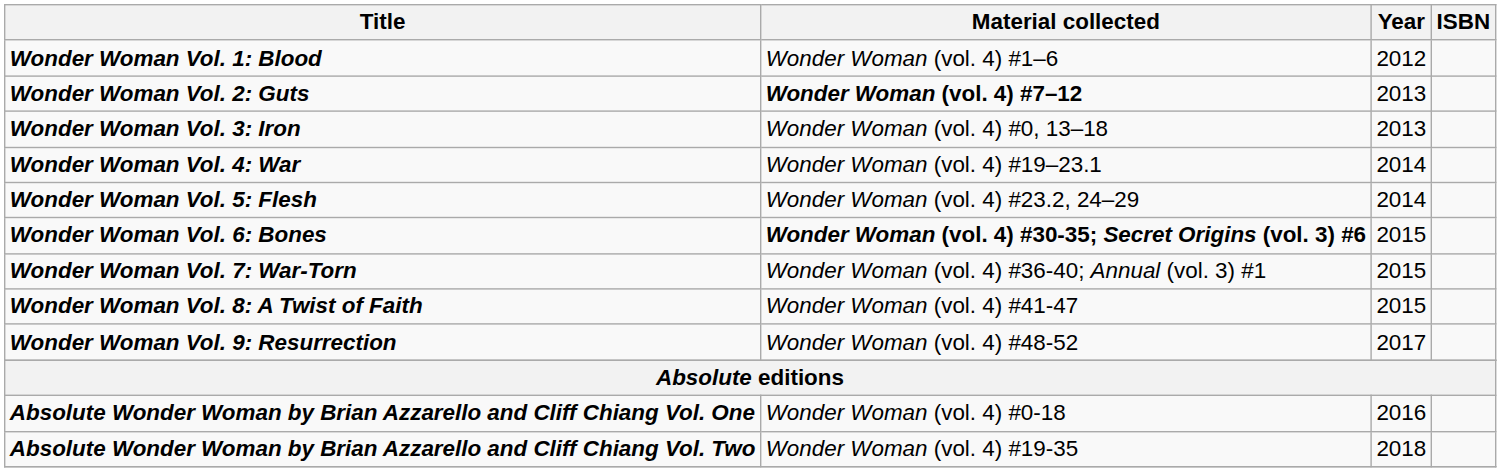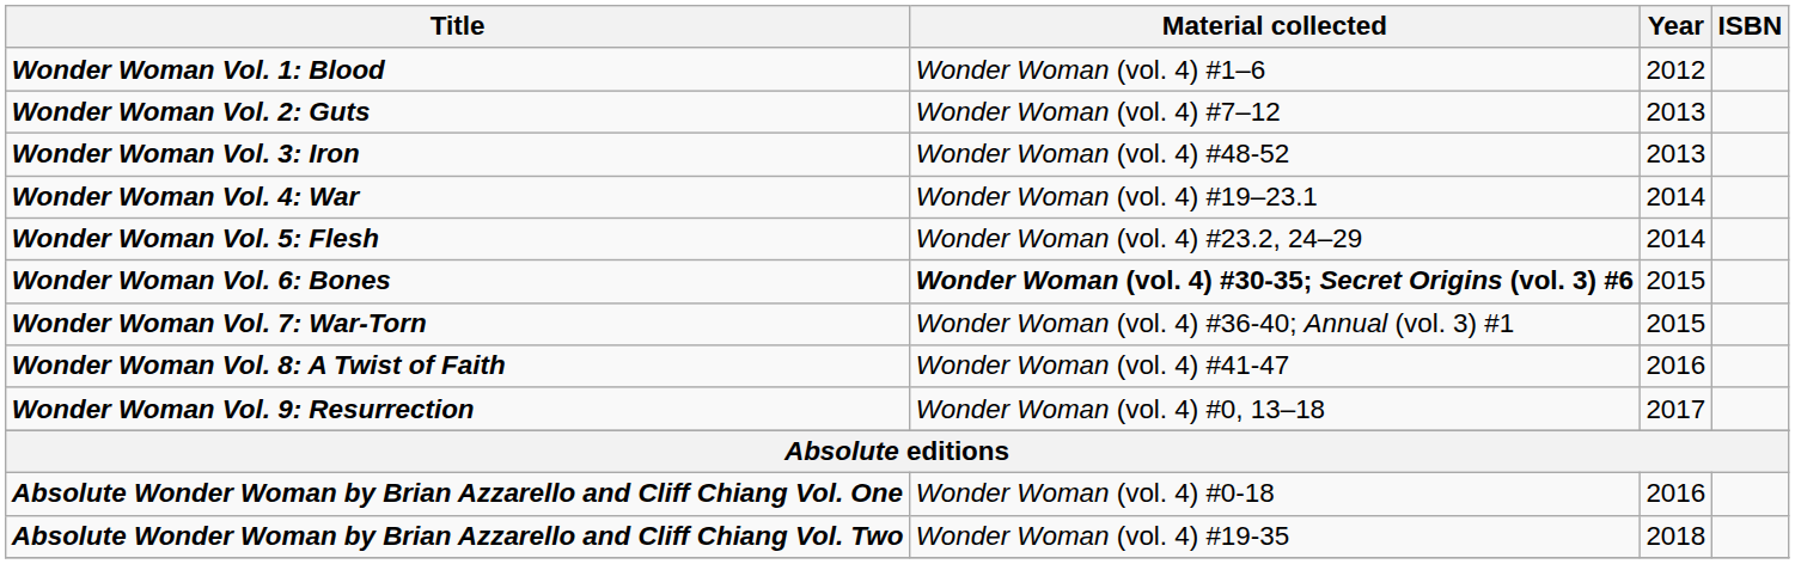 <table class="wikitable sortable">
 <tr>
 <th>Title</th>
 <th>Material collected</th>
 <th>Year</th>
 <th>ISBN</th>
 </tr>
 <tr>
 <td><strong><em>Wonder Woman Vol. 1: Blood</em></strong></td>
 <td><em>Wonder Woman</em> (vol. 4) #1–6</td>
 <td>2012</td>
 <td></td>
 </tr>
 <tr>
 <td><strong><em>Wonder Woman Vol. 2: Guts</em></strong></td>
-<td><strong><em>Wonder Woman</em> (vol. 4) #7–12</strong></td>
+<td><em>Wonder Woman</em> (vol. 4) #7–12</td>
 <td>2013</td>
 <td></td>
 </tr>
 <tr>
 <td><strong><em>Wonder Woman Vol. 3: Iron</em></strong></td>
-<td><em>Wonder Woman</em> (vol. 4) #0, 13–18</td>
+<td><em>Wonder Woman</em> (vol. 4) #48-52</td>
 <td>2013</td>
 <td></td>
 </tr>
 <tr>
 <td><strong><em>Wonder Woman Vol. 4: War</em></strong></td>
 <td><em>Wonder Woman</em> (vol. 4) #19–23.1</td>
 <td>2014</td>
 <td></td>
 </tr>
 <tr>
 <td><strong><em>Wonder Woman Vol. 5: Flesh</em></strong></td>
 <td><em>Wonder Woman</em> (vol. 4) #23.2, 24–29</td>
 <td>2014</td>
 <td></td>
 </tr>
 <tr>
 <td><strong><em>Wonder Woman Vol. 6: Bones</em></strong></td>
 <td><strong><em>Wonder Woman</em> (vol. 4) #30-35; <em>Secret Origins</em> (vol. 3) #6</strong></td>
 <td>2015</td>
 <td></td>
 </tr>
 <tr>
 <td><strong><em>Wonder Woman Vol. 7: War-Torn</em></strong></td>
 <td><em>Wonder Woman</em> (vol. 4) #36-40; <em>Annual</em> (vol. 3) #1</td>
 <td>2015</td>
 <td></td>
 </tr>
 <tr>
 <td><strong><em>Wonder Woman Vol. 8: A Twist of Faith</em></strong></td>
 <td><em>Wonder Woman</em> (vol. 4) #41-47</td>
-<td>2015</td>
+<td>2016</td>
 <td></td>
 </tr>
 <tr>
 <td><strong><em>Wonder Woman Vol. 9: Resurrection</em></strong></td>
-<td><em>Wonder Woman</em> (vol. 4) #48-52</td>
+<td><em>Wonder Woman</em> (vol. 4) #0, 13–18</td>
 <td>2017</td>
 <td></td>
 </tr>
 <tr>
 </tr>
 <tr>
 <th colspan="6"><em>Absolute</em> editions</th>
 </tr>
 <tr>
 <td><strong><em>Absolute Wonder Woman by Brian Azzarello and Cliff Chiang Vol. One</em></strong></td>
 <td><em>Wonder Woman</em> (vol. 4) #0-18</td>
 <td>2016</td>
 <td></td>
 </tr>
 <tr>
 <td><strong><em>Absolute Wonder Woman by Brian Azzarello and Cliff Chiang Vol. Two</em></strong></td>
 <td><em>Wonder Woman</em> (vol. 4) #19-35</td>
 <td>2018</td>
 <td></td>
 </tr>
 <tr>
 </tr>
 </table>
